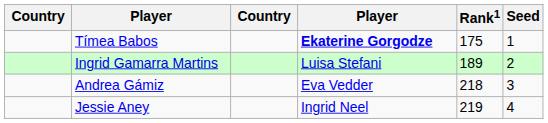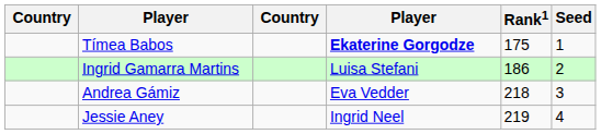 <table class="sortable wikitable">
 <tr>
 <th width="70">Country</th>
 <th width="175">Player</th>
 <th width="70">Country</th>
 <th width="175">Player</th>
 <th>Rank<sup>1</sup></th>
 <th>Seed</th>
 </tr>
 <tr>
 <td></td>
 <td><a href='#'>Tímea Babos</a></td>
 <td></td>
 <td><strong><a href='#'>Ekaterine Gorgodze</a></strong></td>
 <td>175</td>
 <td>1</td>
 </tr>
 <tr bgcolor=#cfc>
 <td></td>
 <td><a href='#'>Ingrid Gamarra Martins</a></td>
 <td></td>
 <td><a href='#'>Luisa Stefani</a></td>
-<td>189</td>
+<td>186</td>
 <td>2</td>
 </tr>
 <tr>
 <td></td>
 <td><a href='#'>Andrea Gámiz</a></td>
 <td></td>
 <td><a href='#'>Eva Vedder</a></td>
 <td>218</td>
 <td>3</td>
 </tr>
 <tr>
 <td></td>
 <td><a href='#'>Jessie Aney</a></td>
 <td></td>
 <td><a href='#'>Ingrid Neel</a></td>
 <td>219</td>
 <td>4</td>
 </tr>
 </table>
